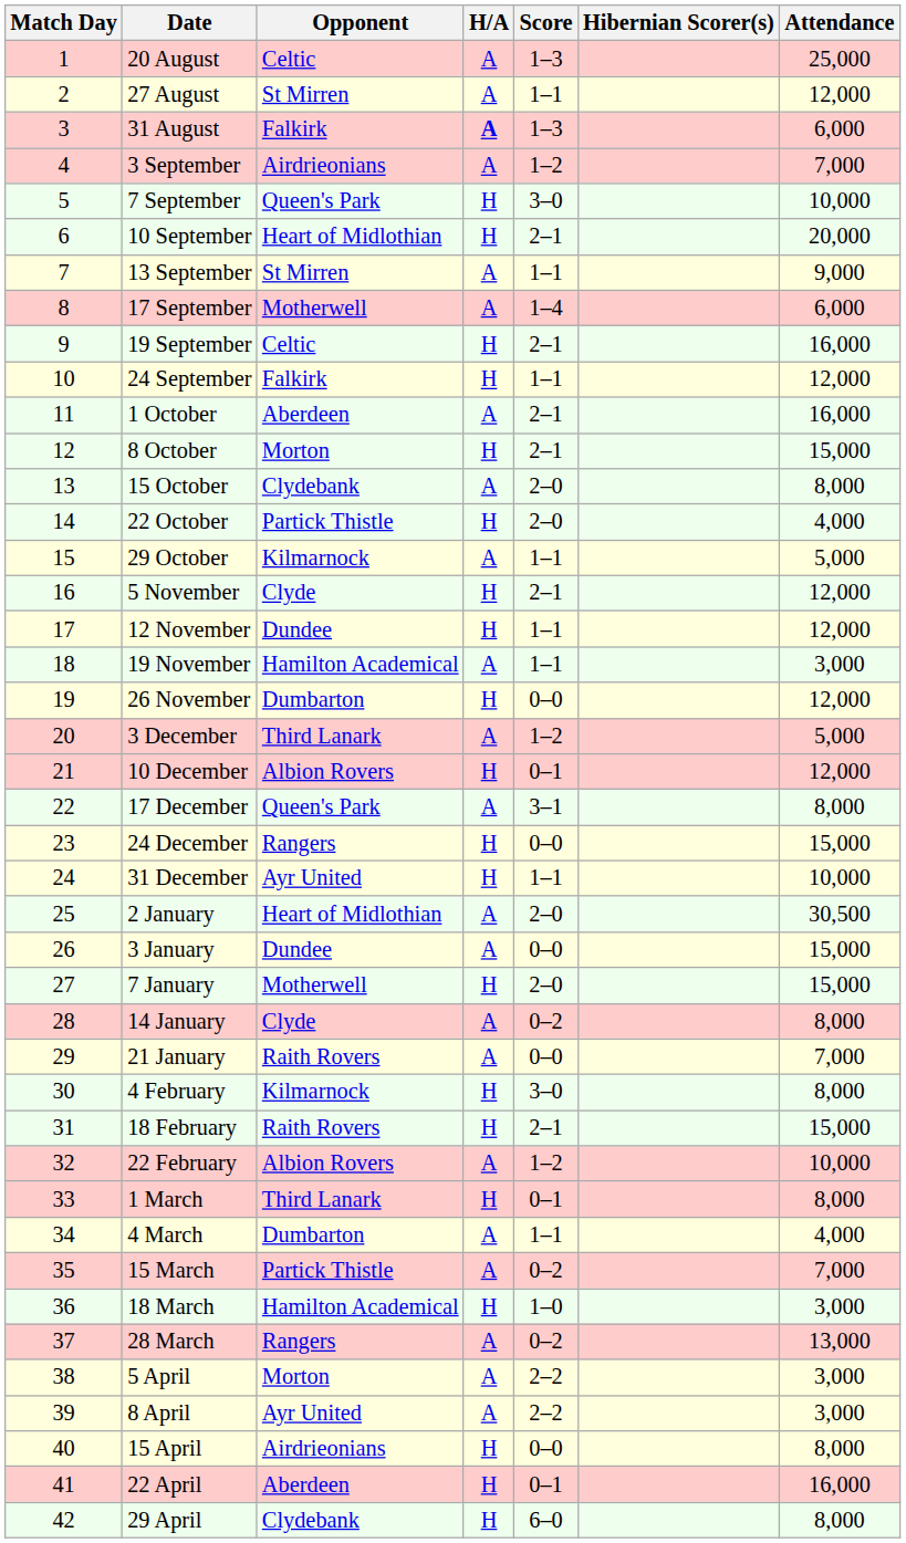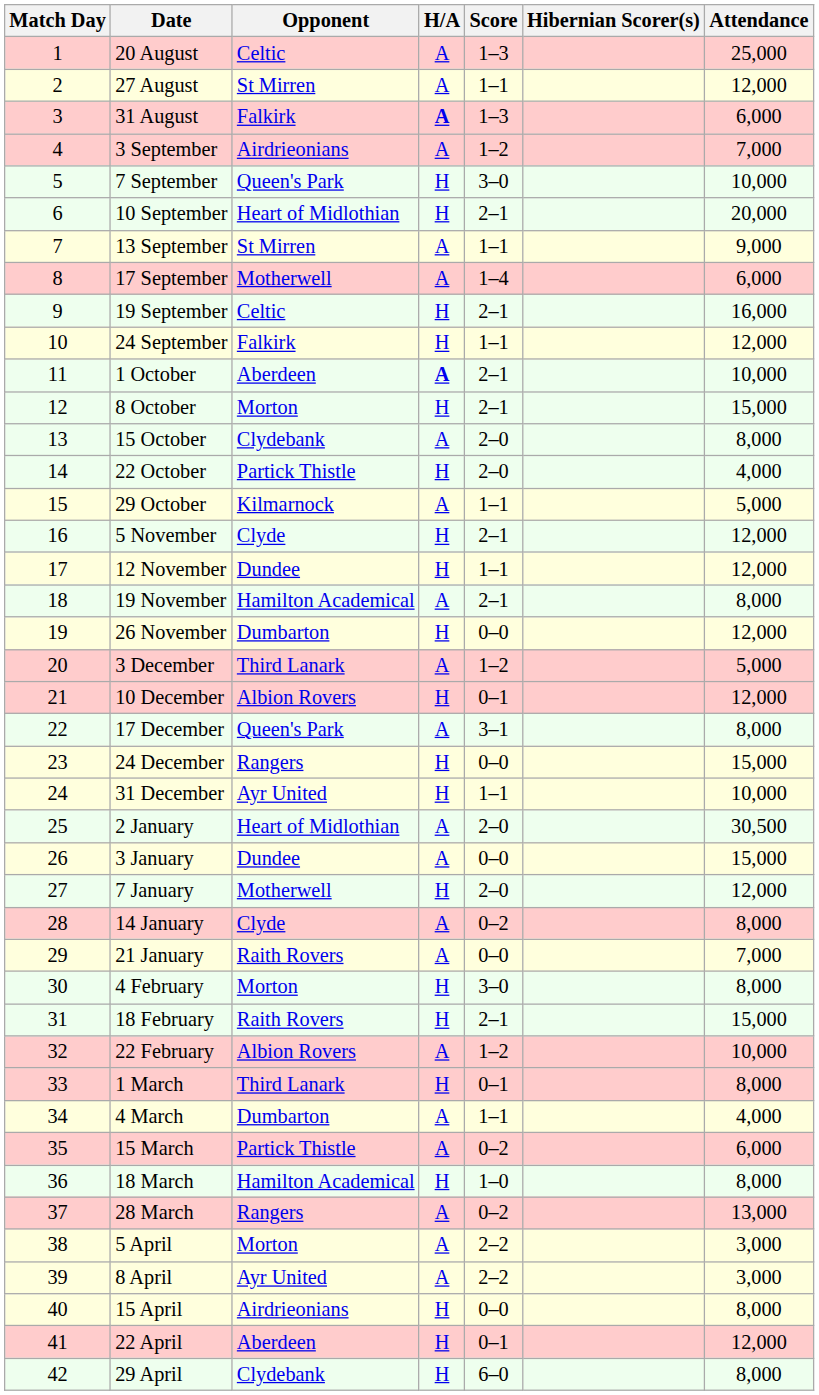 <table class="wikitable" style="text-align:center">
 <tr>
 <th>Match Day</th>
 <th>Date</th>
 <th>Opponent</th>
 <th>H/A</th>
 <th>Score</th>
 <th>Hibernian Scorer(s)</th>
 <th>Attendance</th>
 </tr>
 <tr bgcolor=#FFCCCC>
 <td>1</td>
 <td align=left>20 August</td>
 <td align=left><a href='#'>Celtic</a></td>
 <td><a href='#'>A</a></td>
 <td>1–3</td>
 <td align=left></td>
 <td>25,000</td>
 </tr>
 <tr bgcolor=#FFFFDD>
 <td>2</td>
 <td align=left>27 August</td>
 <td align=left><a href='#'>St Mirren</a></td>
 <td><a href='#'>A</a></td>
 <td>1–1</td>
 <td align=left></td>
 <td>12,000</td>
 </tr>
 <tr bgcolor=#FFCCCC>
 <td>3</td>
 <td align=left>31 August</td>
 <td align=left><a href='#'>Falkirk</a></td>
 <td><strong><a href='#'>A</a></strong></td>
 <td>1–3</td>
 <td align=left></td>
 <td>6,000</td>
 </tr>
 <tr bgcolor=#FFCCCC>
 <td>4</td>
 <td align=left>3 September</td>
 <td align=left><a href='#'>Airdrieonians</a></td>
 <td><a href='#'>A</a></td>
 <td>1–2</td>
 <td align=left></td>
 <td>7,000</td>
 </tr>
 <tr bgcolor=#EEFFEE>
 <td>5</td>
 <td align=left>7 September</td>
 <td align=left><a href='#'>Queen's Park</a></td>
 <td><a href='#'>H</a></td>
 <td>3–0</td>
 <td align=left></td>
 <td>10,000</td>
 </tr>
 <tr bgcolor=#EEFFEE>
 <td>6</td>
 <td align=left>10 September</td>
 <td align=left><a href='#'>Heart of Midlothian</a></td>
 <td><a href='#'>H</a></td>
 <td>2–1</td>
 <td align=left></td>
 <td>20,000</td>
 </tr>
 <tr bgcolor=#FFFFDD>
 <td>7</td>
 <td align=left>13 September</td>
 <td align=left><a href='#'>St Mirren</a></td>
 <td><a href='#'>A</a></td>
 <td>1–1</td>
 <td align=left></td>
 <td>9,000</td>
 </tr>
 <tr bgcolor=#FFCCCC>
 <td>8</td>
 <td align=left>17 September</td>
 <td align=left><a href='#'>Motherwell</a></td>
 <td><a href='#'>A</a></td>
 <td>1–4</td>
 <td align=left></td>
 <td>6,000</td>
 </tr>
 <tr bgcolor=#EEFFEE>
 <td>9</td>
 <td align=left>19 September</td>
 <td align=left><a href='#'>Celtic</a></td>
 <td><a href='#'>H</a></td>
 <td>2–1</td>
 <td align=left></td>
 <td>16,000</td>
 </tr>
 <tr bgcolor=#FFFFDD>
 <td>10</td>
 <td align=left>24 September</td>
 <td align=left><a href='#'>Falkirk</a></td>
 <td><a href='#'>H</a></td>
 <td>1–1</td>
 <td align=left></td>
 <td>12,000</td>
 </tr>
 <tr bgcolor=#EEFFEE>
 <td>11</td>
 <td align=left>1 October</td>
 <td align=left><a href='#'>Aberdeen</a></td>
-<td><a href='#'>A</a></td>
+<td><strong><a href='#'>A</a></strong></td>
 <td>2–1</td>
 <td align=left></td>
-<td>16,000</td>
+<td>10,000</td>
 </tr>
 <tr bgcolor=#EEFFEE>
 <td>12</td>
 <td align=left>8 October</td>
 <td align=left><a href='#'>Morton</a></td>
 <td><a href='#'>H</a></td>
 <td>2–1</td>
 <td align=left></td>
 <td>15,000</td>
 </tr>
 <tr bgcolor=#EEFFEE>
 <td>13</td>
 <td align=left>15 October</td>
 <td align=left><a href='#'>Clydebank</a></td>
 <td><a href='#'>A</a></td>
 <td>2–0</td>
 <td align=left></td>
 <td>8,000</td>
 </tr>
 <tr bgcolor=#EEFFEE>
 <td>14</td>
 <td align=left>22 October</td>
 <td align=left><a href='#'>Partick Thistle</a></td>
 <td><a href='#'>H</a></td>
 <td>2–0</td>
 <td align=left></td>
 <td>4,000</td>
 </tr>
 <tr bgcolor=#FFFFDD>
 <td>15</td>
 <td align=left>29 October</td>
 <td align=left><a href='#'>Kilmarnock</a></td>
 <td><a href='#'>A</a></td>
 <td>1–1</td>
 <td align=left></td>
 <td>5,000</td>
 </tr>
 <tr bgcolor=#EEFFEE>
 <td>16</td>
 <td align=left>5 November</td>
 <td align=left><a href='#'>Clyde</a></td>
 <td><a href='#'>H</a></td>
 <td>2–1</td>
 <td align=left></td>
 <td>12,000</td>
 </tr>
 <tr bgcolor=#FFFFDD>
 <td>17</td>
 <td align=left>12 November</td>
 <td align=left><a href='#'>Dundee</a></td>
 <td><a href='#'>H</a></td>
 <td>1–1</td>
 <td align=left></td>
 <td>12,000</td>
 </tr>
 <tr bgcolor=#EEFFEE>
 <td>18</td>
 <td align=left>19 November</td>
 <td align=left><a href='#'>Hamilton Academical</a></td>
 <td><a href='#'>A</a></td>
-<td>1–1</td>
+<td>2–1</td>
 <td align=left></td>
-<td>3,000</td>
+<td>8,000</td>
 </tr>
 <tr bgcolor=#FFFFDD>
 <td>19</td>
 <td align=left>26 November</td>
 <td align=left><a href='#'>Dumbarton</a></td>
 <td><a href='#'>H</a></td>
 <td>0–0</td>
 <td align=left></td>
 <td>12,000</td>
 </tr>
 <tr bgcolor=#FFCCCC>
 <td>20</td>
 <td align=left>3 December</td>
 <td align=left><a href='#'>Third Lanark</a></td>
 <td><a href='#'>A</a></td>
 <td>1–2</td>
 <td align=left></td>
 <td>5,000</td>
 </tr>
 <tr bgcolor=#FFCCCC>
 <td>21</td>
 <td align=left>10 December</td>
 <td align=left><a href='#'>Albion Rovers</a></td>
 <td><a href='#'>H</a></td>
 <td>0–1</td>
 <td align=left></td>
 <td>12,000</td>
 </tr>
 <tr bgcolor=#EEFFEE>
 <td>22</td>
 <td align=left>17 December</td>
 <td align=left><a href='#'>Queen's Park</a></td>
 <td><a href='#'>A</a></td>
 <td>3–1</td>
 <td align=left></td>
 <td>8,000</td>
 </tr>
 <tr bgcolor=#FFFFDD>
 <td>23</td>
 <td align=left>24 December</td>
 <td align=left><a href='#'>Rangers</a></td>
 <td><a href='#'>H</a></td>
 <td>0–0</td>
 <td align=left></td>
 <td>15,000</td>
 </tr>
 <tr bgcolor=#FFFFDD>
 <td>24</td>
 <td align=left>31 December</td>
 <td align=left><a href='#'>Ayr United</a></td>
 <td><a href='#'>H</a></td>
 <td>1–1</td>
 <td align=left></td>
 <td>10,000</td>
 </tr>
 <tr bgcolor=#EEFFEE>
 <td>25</td>
 <td align=left>2 January</td>
 <td align=left><a href='#'>Heart of Midlothian</a></td>
 <td><a href='#'>A</a></td>
 <td>2–0</td>
 <td align=left></td>
 <td>30,500</td>
 </tr>
 <tr bgcolor=#FFFFDD>
 <td>26</td>
 <td align=left>3 January</td>
 <td align=left><a href='#'>Dundee</a></td>
 <td><a href='#'>A</a></td>
 <td>0–0</td>
 <td align=left></td>
 <td>15,000</td>
 </tr>
 <tr bgcolor=#EEFFEE>
 <td>27</td>
 <td align=left>7 January</td>
 <td align=left><a href='#'>Motherwell</a></td>
 <td><a href='#'>H</a></td>
 <td>2–0</td>
 <td align=left></td>
-<td>15,000</td>
+<td>12,000</td>
 </tr>
 <tr bgcolor=#FFCCCC>
 <td>28</td>
 <td align=left>14 January</td>
 <td align=left><a href='#'>Clyde</a></td>
 <td><a href='#'>A</a></td>
 <td>0–2</td>
 <td align=left></td>
 <td>8,000</td>
 </tr>
 <tr bgcolor=#FFFFDD>
 <td>29</td>
 <td align=left>21 January</td>
 <td align=left><a href='#'>Raith Rovers</a></td>
 <td><a href='#'>A</a></td>
 <td>0–0</td>
 <td align=left></td>
 <td>7,000</td>
 </tr>
 <tr bgcolor=#EEFFEE>
 <td>30</td>
 <td align=left>4 February</td>
-<td align=left><a href='#'>Kilmarnock</a></td>
+<td align=left><a href='#'>Morton</a></td>
 <td><a href='#'>H</a></td>
 <td>3–0</td>
 <td align=left></td>
 <td>8,000</td>
 </tr>
 <tr bgcolor=#EEFFEE>
 <td>31</td>
 <td align=left>18 February</td>
 <td align=left><a href='#'>Raith Rovers</a></td>
 <td><a href='#'>H</a></td>
 <td>2–1</td>
 <td align=left></td>
 <td>15,000</td>
 </tr>
 <tr bgcolor=#FFCCCC>
 <td>32</td>
 <td align=left>22 February</td>
 <td align=left><a href='#'>Albion Rovers</a></td>
 <td><a href='#'>A</a></td>
 <td>1–2</td>
 <td align=left></td>
 <td>10,000</td>
 </tr>
 <tr bgcolor=#FFCCCC>
 <td>33</td>
 <td align=left>1 March</td>
 <td align=left><a href='#'>Third Lanark</a></td>
 <td><a href='#'>H</a></td>
 <td>0–1</td>
 <td align=left></td>
 <td>8,000</td>
 </tr>
 <tr bgcolor=#FFFFDD>
 <td>34</td>
 <td align=left>4 March</td>
 <td align=left><a href='#'>Dumbarton</a></td>
 <td><a href='#'>A</a></td>
 <td>1–1</td>
 <td align=left></td>
 <td>4,000</td>
 </tr>
 <tr bgcolor=#FFCCCC>
 <td>35</td>
 <td align=left>15 March</td>
 <td align=left><a href='#'>Partick Thistle</a></td>
 <td><a href='#'>A</a></td>
 <td>0–2</td>
 <td align=left></td>
-<td>7,000</td>
+<td>6,000</td>
 </tr>
 <tr bgcolor=#EEFFEE>
 <td>36</td>
 <td align=left>18 March</td>
 <td align=left><a href='#'>Hamilton Academical</a></td>
 <td><a href='#'>H</a></td>
 <td>1–0</td>
 <td align=left></td>
-<td>3,000</td>
+<td>8,000</td>
 </tr>
 <tr bgcolor=#FFCCCC>
 <td>37</td>
 <td align=left>28 March</td>
 <td align=left><a href='#'>Rangers</a></td>
 <td><a href='#'>A</a></td>
 <td>0–2</td>
 <td align=left></td>
 <td>13,000</td>
 </tr>
 <tr bgcolor=#FFFFDD>
 <td>38</td>
 <td align=left>5 April</td>
 <td align=left><a href='#'>Morton</a></td>
 <td><a href='#'>A</a></td>
 <td>2–2</td>
 <td align=left></td>
 <td>3,000</td>
 </tr>
 <tr bgcolor=#FFFFDD>
 <td>39</td>
 <td align=left>8 April</td>
 <td align=left><a href='#'>Ayr United</a></td>
 <td><a href='#'>A</a></td>
 <td>2–2</td>
 <td align=left></td>
 <td>3,000</td>
 </tr>
 <tr bgcolor=#FFFFDD>
 <td>40</td>
 <td align=left>15 April</td>
 <td align=left><a href='#'>Airdrieonians</a></td>
 <td><a href='#'>H</a></td>
 <td>0–0</td>
 <td align=left></td>
 <td>8,000</td>
 </tr>
 <tr bgcolor=#FFCCCC>
 <td>41</td>
 <td align=left>22 April</td>
 <td align=left><a href='#'>Aberdeen</a></td>
 <td><a href='#'>H</a></td>
 <td>0–1</td>
 <td align=left></td>
-<td>16,000</td>
+<td>12,000</td>
 </tr>
 <tr bgcolor=#EEFFEE>
 <td>42</td>
 <td align=left>29 April</td>
 <td align=left><a href='#'>Clydebank</a></td>
 <td><a href='#'>H</a></td>
 <td>6–0</td>
 <td align=left></td>
 <td>8,000</td>
 </tr>
 </table>
